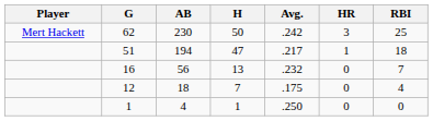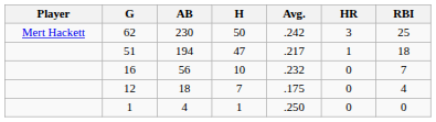 <table class="wikitable sortable">
 <tr>
 <th bgcolor="#DDDDFF" width="16%">Player</th>
 <th bgcolor="#DDDDFF" width="9%">G</th>
 <th bgcolor="#DDDDFF" width="9%">AB</th>
 <th bgcolor="#DDDDFF" width="9%">H</th>
 <th bgcolor="#DDDDFF" width="9%">Avg.</th>
 <th bgcolor="#DDDDFF" width="9%">HR</th>
 <th bgcolor="#DDDDFF" width="9%">RBI</th>
 </tr>
 <tr align="center">
 <td><a href='#'>Mert Hackett</a></td>
 <td>62</td>
 <td>230</td>
 <td>50</td>
 <td>.242</td>
 <td>3</td>
 <td>25</td>
 </tr>
 <tr align=center>
 <td></td>
 <td>51</td>
 <td>194</td>
 <td>47</td>
 <td>.217</td>
 <td>1</td>
 <td>18</td>
 </tr>
 <tr align="center">
 <td></td>
 <td>16</td>
 <td>56</td>
-<td>13</td>
+<td>10</td>
 <td>.232</td>
 <td>0</td>
 <td>7</td>
 </tr>
 <tr align="center">
 <td></td>
 <td>12</td>
 <td>18</td>
 <td>7</td>
 <td>.175</td>
 <td>0</td>
 <td>4</td>
 </tr>
 <tr align="center">
 <td></td>
 <td>1</td>
 <td>4</td>
 <td>1</td>
 <td>.250</td>
 <td>0</td>
 <td>0</td>
 </tr>
 </table>
